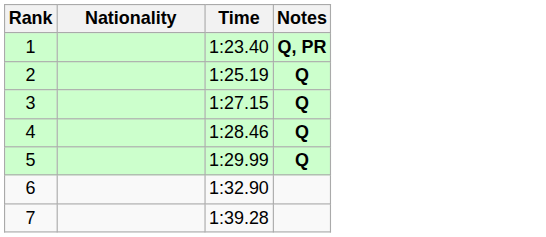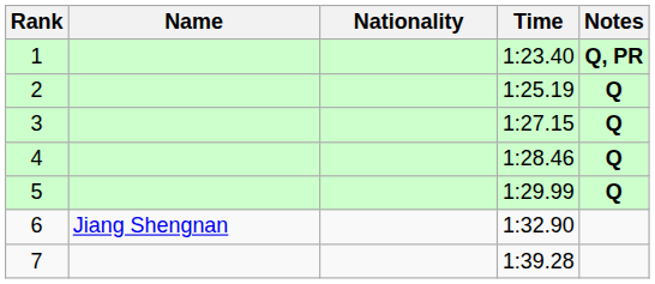 <table class="wikitable sortable" style="text-align:center">
 <tr>
 <th>Rank</th>
+<th style="width:180px">Name</th>
 <th style="width:125px">Nationality</th>
 <th>Time</th>
 <th>Notes</th>
 </tr>
 <tr style="background:#cfc;">
 <td>1</td>
 <td style="text-align:left;"></td>
+<td style="text-align:left;"></td>
 <td>1:23.40</td>
 <td><strong>Q, PR</strong></td>
 </tr>
 <tr style="background:#cfc;">
 <td>2</td>
+<td style="text-align:left;"></td>
 <td style="text-align:left;"></td>
 <td>1:25.19</td>
 <td><strong>Q</strong></td>
 </tr>
 <tr style="background:#cfc;">
 <td>3</td>
 <td style="text-align:left;"></td>
+<td style="text-align:left;"></td>
 <td>1:27.15</td>
 <td><strong>Q</strong></td>
 </tr>
 <tr style="background:#cfc;">
 <td>4</td>
+<td style="text-align:left;"></td>
 <td style="text-align:left;"></td>
 <td>1:28.46</td>
 <td><strong>Q</strong></td>
 </tr>
 <tr style="background:#cfc;">
 <td>5</td>
 <td style="text-align:left;"></td>
+<td style="text-align:left;"></td>
 <td>1:29.99</td>
 <td><strong>Q</strong></td>
 </tr>
 <tr>
 <td>6</td>
+<td style="text-align:left;"><a href='#'>Jiang Shengnan</a></td>
 <td style="text-align:left;"></td>
 <td>1:32.90</td>
 <td></td>
 </tr>
 <tr>
 <td>7</td>
 <td style="text-align:left;"></td>
+<td style="text-align:left;"></td>
 <td>1:39.28</td>
 <td></td>
 </tr>
 </table>
